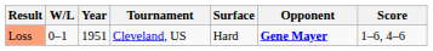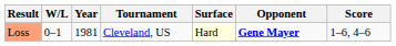 <table class="sortable wikitable">
 <tr>
 <th>Result</th>
 <th style="width:35px" class="unsortable">W/L</th>
 <th style="width:30px">Year</th>
 <th style="width:120px">Tournament</th>
 <th style="width:50px">Surface</th>
 <th style="width:120px">Opponent</th>
 <th style="width:80px" class="unsortable">Score</th>
 </tr>
 <tr>
 <td style="background:#ffa07a;">Loss</td>
 <td>0–1</td>
-<td>1951</td>
+<td>1981</td>
 <td><a href='#'>Cleveland</a>, US</td>
-<td>Hard</td>
+<td style="background: lightyellow;">Hard</td>
 <td><strong> <a href='#'>Gene Mayer</a></strong></td>
 <td>1–6, 4–6</td>
 </tr>
 </table>
